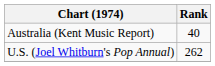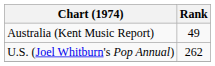 <table class="wikitable">
 <tr>
 <th align="left">Chart (1974)</th>
 <th style="text-align:center;">Rank</th>
 </tr>
 <tr>
 <td>Australia (Kent Music Report)</td>
-<td style="text-align:center;">40</td>
+<td style="text-align:center;">49</td>
 </tr>
 <tr>
 <td>U.S. (<a href='#'>Joel Whitburn</a>'s <em>Pop Annual</em>)</td>
 <td style="text-align:center;">262</td>
 </tr>
 <tr>
 </tr>
 </table>
